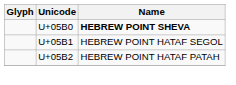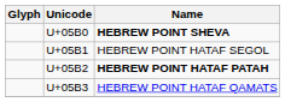 <table class="wikitable">
 <tr>
 <th>Glyph</th>
 <th>Unicode</th>
 <th>Name</th>
 </tr>
 <tr>
 <td><div></div></td>
 <td>U+05B0</td>
 <td><strong>HEBREW POINT SHEVA</strong></td>
 </tr>
 <tr>
 <td><div></div></td>
 <td>U+05B1</td>
 <td>HEBREW POINT HATAF SEGOL</td>
 </tr>
 <tr>
 <td><div></div></td>
 <td>U+05B2</td>
-<td>HEBREW POINT HATAF PATAH</td>
+<td><strong>HEBREW POINT HATAF PATAH</strong></td>
+</tr>
+<tr>
+<td><div></div></td>
+<td>U+05B3</td>
+<td><a href='#'>HEBREW POINT HATAF QAMATS</a></td>
 </tr>
 <tr>
 </tr>
 </table>
